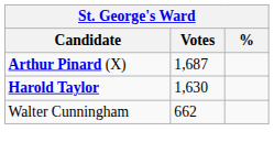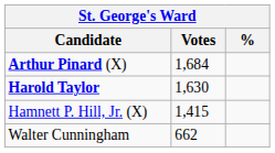 <table class="wikitable">
 <tr>
 <th colspan="3"><a href='#'>St. George's Ward</a></th>
 </tr>
 <tr>
 <th style="width: 170px">Candidate</th>
 <th style="width: 50px">Votes</th>
 <th style="width: 40px">%</th>
 </tr>
 <tr>
 <td><strong><a href='#'>Arthur Pinard</a></strong> (X)</td>
-<td>1,687</td>
+<td>1,684</td>
 <td></td>
 </tr>
 <tr>
 <td><strong><a href='#'>Harold Taylor</a></strong></td>
 <td>1,630</td>
 <td></td>
 </tr>
 <tr>
+<td><a href='#'>Hamnett P. Hill, Jr.</a> (X)</td>
+<td>1,415</td>
+<td></td>
+</tr>
+<tr>
 <td>Walter Cunningham</td>
 <td>662</td>
 <td></td>
 </tr>
 </table>
